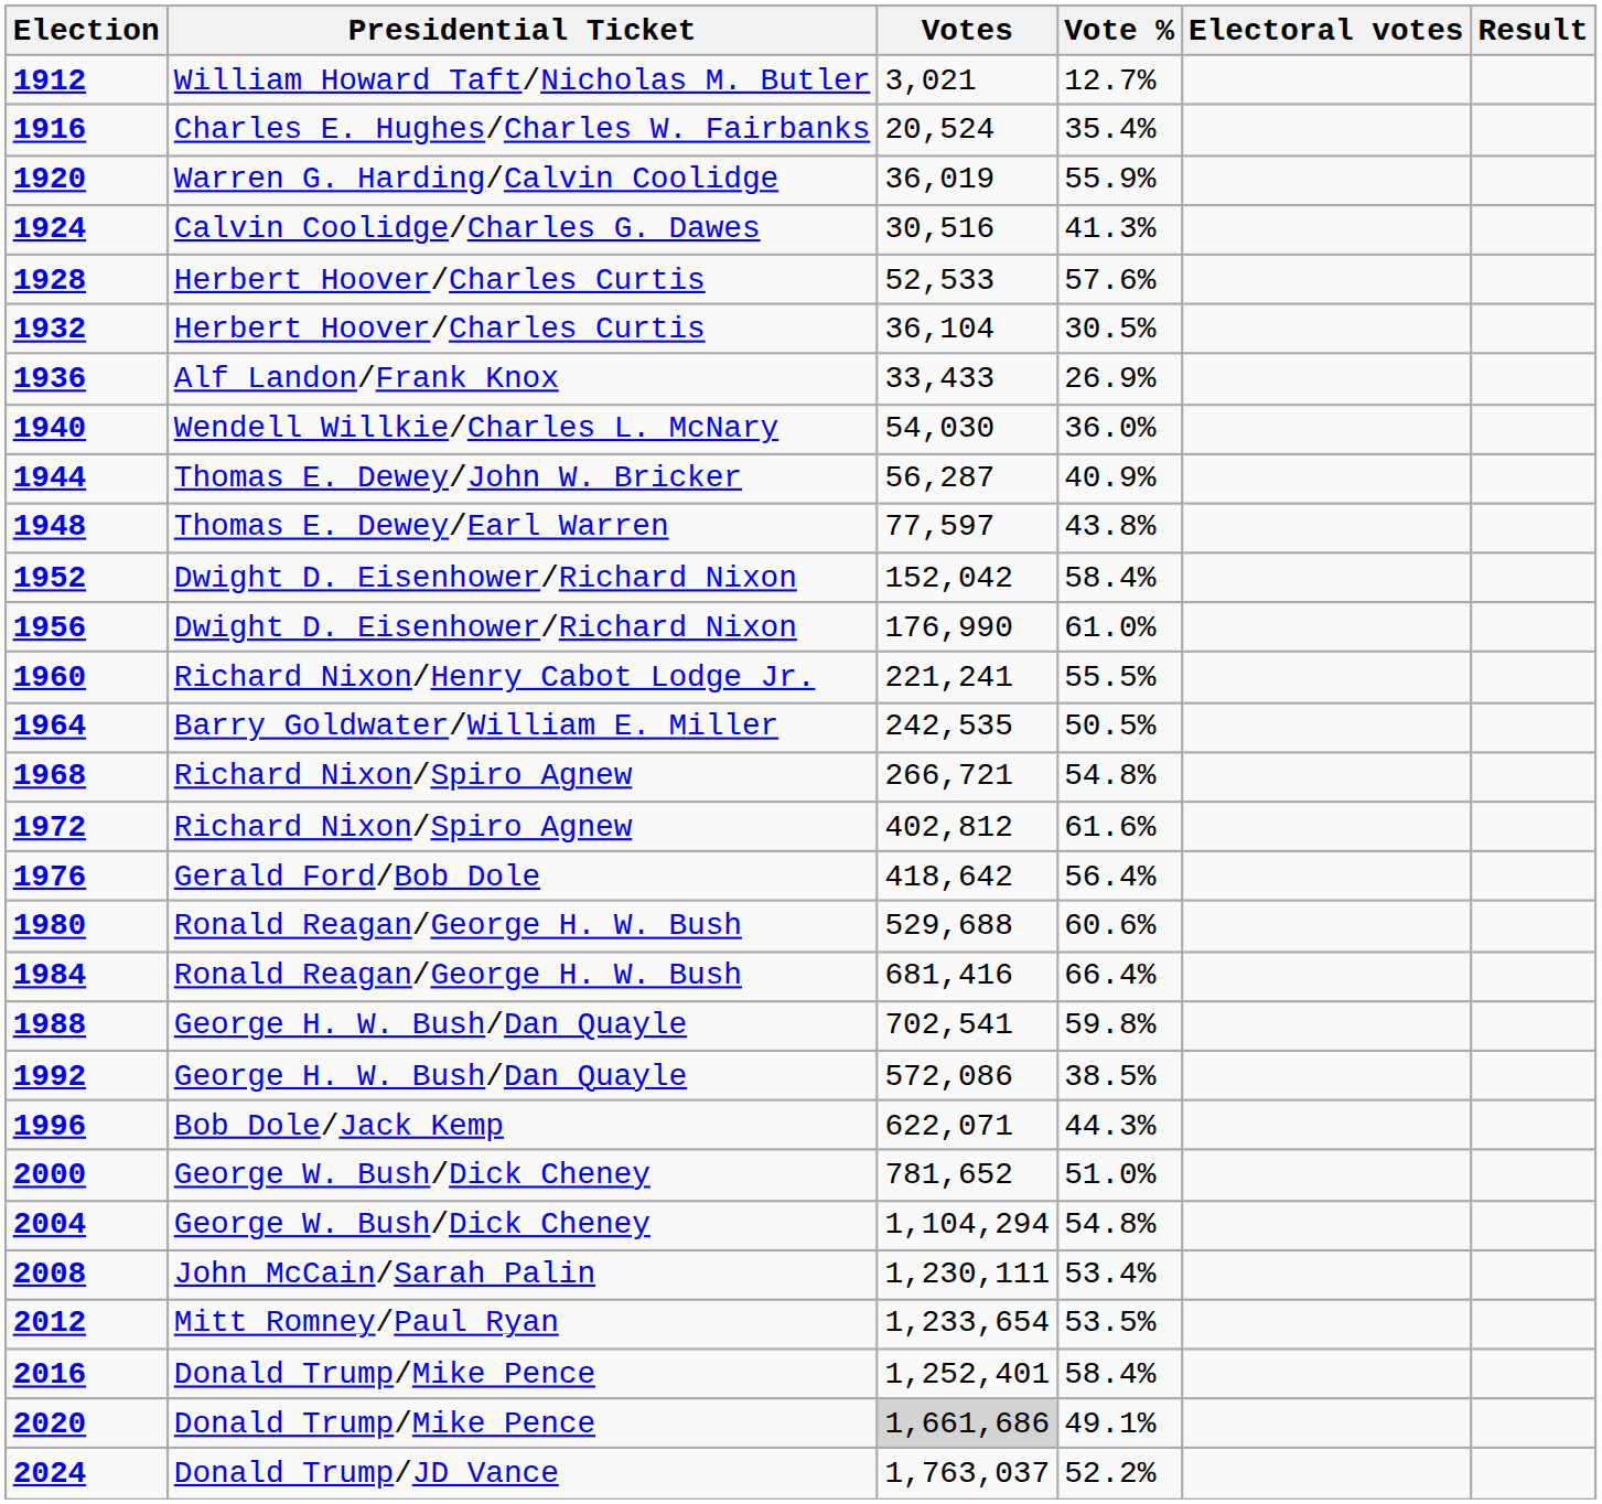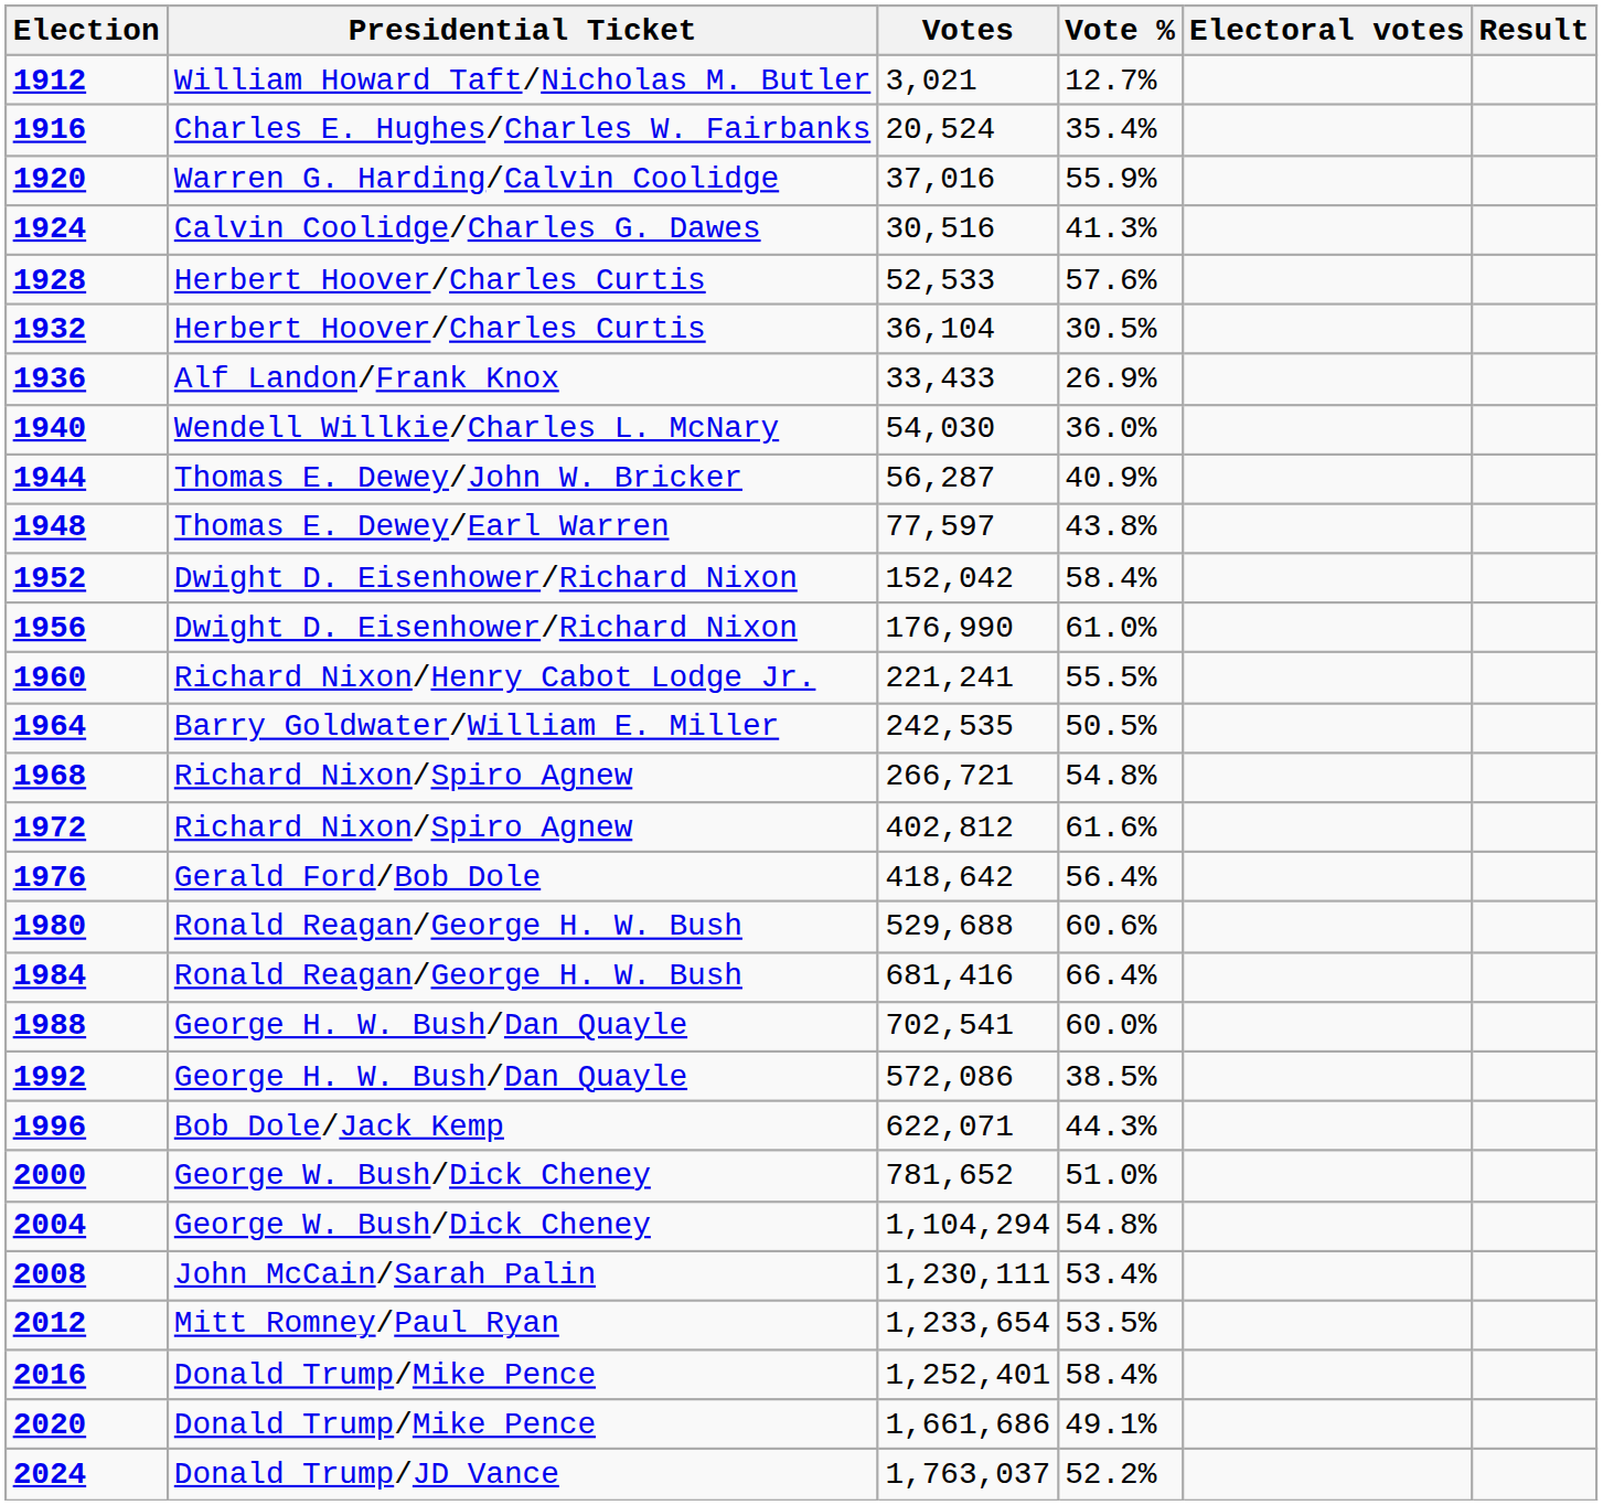 <table class="wikitable">
 <tr>
 <th>Election</th>
 <th>Presidential Ticket</th>
 <th>Votes</th>
 <th>Vote %</th>
 <th>Electoral votes</th>
 <th>Result</th>
 </tr>
 <tr>
 <td><strong><a href='#'>1912</a></strong></td>
 <td><a href='#'>William Howard Taft</a>/<a href='#'>Nicholas M. Butler</a></td>
 <td>3,021</td>
 <td>12.7%</td>
 <td></td>
 <td></td>
 </tr>
 <tr>
 <td><strong><a href='#'>1916</a></strong></td>
 <td><a href='#'>Charles E. Hughes</a>/<a href='#'>Charles W. Fairbanks</a></td>
 <td>20,524</td>
 <td>35.4%</td>
 <td></td>
 <td></td>
 </tr>
 <tr>
 <td><strong><a href='#'>1920</a></strong></td>
 <td><a href='#'>Warren G. Harding</a>/<a href='#'>Calvin Coolidge</a></td>
-<td>36,019</td>
+<td>37,016</td>
 <td>55.9%</td>
 <td></td>
 <td></td>
 </tr>
 <tr>
 <td><strong><a href='#'>1924</a></strong></td>
 <td><a href='#'>Calvin Coolidge</a>/<a href='#'>Charles G. Dawes</a></td>
 <td>30,516</td>
 <td>41.3%</td>
 <td></td>
 <td></td>
 </tr>
 <tr>
 <td><strong><a href='#'>1928</a></strong></td>
 <td><a href='#'>Herbert Hoover</a>/<a href='#'>Charles Curtis</a></td>
 <td>52,533</td>
 <td>57.6%</td>
 <td></td>
 <td></td>
 </tr>
 <tr>
 <td><strong><a href='#'>1932</a></strong></td>
 <td><a href='#'>Herbert Hoover</a>/<a href='#'>Charles Curtis</a></td>
 <td>36,104</td>
 <td>30.5%</td>
 <td></td>
 <td></td>
 </tr>
 <tr>
 <td><strong><a href='#'>1936</a></strong></td>
 <td><a href='#'>Alf Landon</a>/<a href='#'>Frank Knox</a></td>
 <td>33,433</td>
 <td>26.9%</td>
 <td></td>
 <td></td>
 </tr>
 <tr>
 <td><strong><a href='#'>1940</a></strong></td>
 <td><a href='#'>Wendell Willkie</a>/<a href='#'>Charles L. McNary</a></td>
 <td>54,030</td>
 <td>36.0%</td>
 <td></td>
 <td></td>
 </tr>
 <tr>
 <td><strong><a href='#'>1944</a></strong></td>
 <td><a href='#'>Thomas E. Dewey</a>/<a href='#'>John W. Bricker</a></td>
 <td>56,287</td>
 <td>40.9%</td>
 <td></td>
 <td></td>
 </tr>
 <tr>
 <td><strong><a href='#'>1948</a></strong></td>
 <td><a href='#'>Thomas E. Dewey</a>/<a href='#'>Earl Warren</a></td>
 <td>77,597</td>
 <td>43.8%</td>
 <td></td>
 <td></td>
 </tr>
 <tr>
 <td><strong><a href='#'>1952</a></strong></td>
 <td><a href='#'>Dwight D. Eisenhower</a>/<a href='#'>Richard Nixon</a></td>
 <td>152,042</td>
 <td>58.4%</td>
 <td></td>
 <td></td>
 </tr>
 <tr>
 <td><strong><a href='#'>1956</a></strong></td>
 <td><a href='#'>Dwight D. Eisenhower</a>/<a href='#'>Richard Nixon</a></td>
 <td>176,990</td>
 <td>61.0%</td>
 <td></td>
 <td></td>
 </tr>
 <tr>
 <td><strong><a href='#'>1960</a></strong></td>
 <td><a href='#'>Richard Nixon</a>/<a href='#'>Henry Cabot Lodge Jr.</a></td>
 <td>221,241</td>
 <td>55.5%</td>
 <td></td>
 <td></td>
 </tr>
 <tr>
 <td><strong><a href='#'>1964</a></strong></td>
 <td><a href='#'>Barry Goldwater</a>/<a href='#'>William E. Miller</a></td>
 <td>242,535</td>
 <td>50.5%</td>
 <td></td>
 <td></td>
 </tr>
 <tr>
 <td><strong><a href='#'>1968</a></strong></td>
 <td><a href='#'>Richard Nixon</a>/<a href='#'>Spiro Agnew</a></td>
 <td>266,721</td>
 <td>54.8%</td>
 <td></td>
 <td></td>
 </tr>
 <tr>
 <td><strong><a href='#'>1972</a></strong></td>
 <td><a href='#'>Richard Nixon</a>/<a href='#'>Spiro Agnew</a></td>
 <td>402,812</td>
 <td>61.6%</td>
 <td></td>
 <td></td>
 </tr>
 <tr>
 <td><strong><a href='#'>1976</a></strong></td>
 <td><a href='#'>Gerald Ford</a>/<a href='#'>Bob Dole</a></td>
 <td>418,642</td>
 <td>56.4%</td>
 <td></td>
 <td></td>
 </tr>
 <tr>
 <td><strong><a href='#'>1980</a></strong></td>
 <td><a href='#'>Ronald Reagan</a>/<a href='#'>George H. W. Bush</a></td>
 <td>529,688</td>
 <td>60.6%</td>
 <td></td>
 <td></td>
 </tr>
 <tr>
 <td><strong><a href='#'>1984</a></strong></td>
 <td><a href='#'>Ronald Reagan</a>/<a href='#'>George H. W. Bush</a></td>
 <td>681,416</td>
 <td>66.4%</td>
 <td></td>
 <td></td>
 </tr>
 <tr>
 <td><strong><a href='#'>1988</a></strong></td>
 <td><a href='#'>George H. W. Bush</a>/<a href='#'>Dan Quayle</a></td>
 <td>702,541</td>
-<td>59.8%</td>
+<td>60.0%</td>
 <td></td>
 <td></td>
 </tr>
 <tr>
 <td><strong><a href='#'>1992</a></strong></td>
 <td><a href='#'>George H. W. Bush</a>/<a href='#'>Dan Quayle</a></td>
 <td>572,086</td>
 <td>38.5%</td>
 <td></td>
 <td></td>
 </tr>
 <tr>
 <td><strong><a href='#'>1996</a></strong></td>
 <td><a href='#'>Bob Dole</a>/<a href='#'>Jack Kemp</a></td>
 <td>622,071</td>
 <td>44.3%</td>
 <td></td>
 <td></td>
 </tr>
 <tr>
 <td><strong><a href='#'>2000</a></strong></td>
 <td><a href='#'>George W. Bush</a>/<a href='#'>Dick Cheney</a></td>
 <td>781,652</td>
 <td>51.0%</td>
 <td></td>
 <td></td>
 </tr>
 <tr>
 <td><strong><a href='#'>2004</a></strong></td>
 <td><a href='#'>George W. Bush</a>/<a href='#'>Dick Cheney</a></td>
 <td>1,104,294</td>
 <td>54.8%</td>
 <td></td>
 <td></td>
 </tr>
 <tr>
 <td><strong><a href='#'>2008</a></strong></td>
 <td><a href='#'>John McCain</a>/<a href='#'>Sarah Palin</a></td>
 <td>1,230,111</td>
 <td>53.4%</td>
 <td></td>
 <td></td>
 </tr>
 <tr>
 <td><strong><a href='#'>2012</a></strong></td>
 <td><a href='#'>Mitt Romney</a>/<a href='#'>Paul Ryan</a></td>
 <td>1,233,654</td>
 <td>53.5%</td>
 <td></td>
 <td></td>
 </tr>
 <tr>
 <td><strong><a href='#'>2016</a></strong></td>
 <td><a href='#'>Donald Trump</a>/<a href='#'>Mike Pence</a></td>
 <td>1,252,401</td>
 <td>58.4%</td>
 <td></td>
 <td></td>
 </tr>
 <tr>
 <td><strong><a href='#'>2020</a></strong></td>
 <td><a href='#'>Donald Trump</a>/<a href='#'>Mike Pence</a></td>
-<td style="background: lightgrey;">1,661,686</td>
+<td>1,661,686</td>
 <td>49.1%</td>
 <td></td>
 <td></td>
 </tr>
 <tr>
 <td><strong><a href='#'>2024</a></strong></td>
 <td><a href='#'>Donald Trump</a>/<a href='#'>JD Vance</a></td>
 <td>1,763,037</td>
 <td>52.2%</td>
 <td></td>
 <td></td>
 </tr>
 </table>
